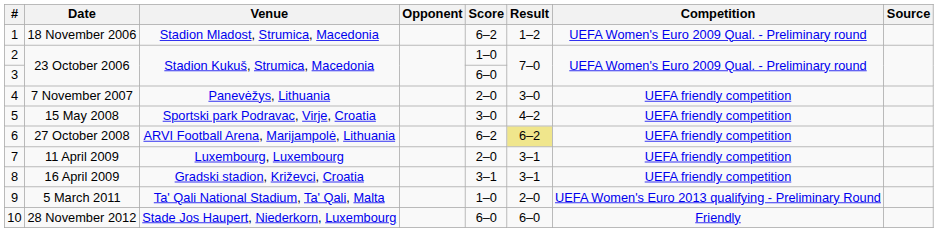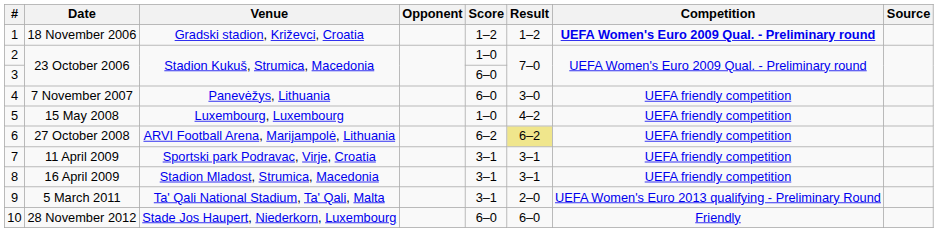 <table class="wikitable" style="text-align:center;">
 <tr>
 <th>#</th>
 <th>Date</th>
 <th>Venue</th>
 <th>Opponent</th>
 <th>Score</th>
 <th>Result</th>
 <th>Competition</th>
 <th>Source</th>
 </tr>
 <tr>
 <td>1</td>
 <td>18 November 2006</td>
-<td><a href='#'>Stadion Mladost</a>, <a href='#'>Strumica</a>, <a href='#'>Macedonia</a></td>
+<td><a href='#'>Gradski stadion</a>, <a href='#'>Križevci</a>, <a href='#'>Croatia</a></td>
 <td></td>
-<td>6–2</td>
 <td>1–2</td>
-<td><a href='#'>UEFA Women's Euro 2009 Qual. - Preliminary round</a></td>
+<td>1–2</td>
+<td><strong><a href='#'>UEFA Women's Euro 2009 Qual. - Preliminary round</a></strong></td>
 <td></td>
 </tr>
 <tr>
 <td>2</td>
 <td rowspan=2>23 October 2006</td>
 <td rowspan=2><a href='#'>Stadion Kukuš</a>, <a href='#'>Strumica</a>, <a href='#'>Macedonia</a></td>
 <td rowspan=2></td>
 <td>1–0</td>
 <td rowspan=2>7–0</td>
 <td rowspan=2><a href='#'>UEFA Women's Euro 2009 Qual. - Preliminary round</a></td>
 <td rowspan=2></td>
 </tr>
 <tr>
 <td>3</td>
 <td>6–0</td>
 </tr>
 <tr>
 <td>4</td>
 <td>7 November 2007</td>
 <td><a href='#'>Panevėžys</a>, <a href='#'>Lithuania</a></td>
 <td></td>
-<td>2–0</td>
+<td>6–0</td>
 <td>3–0</td>
 <td><a href='#'>UEFA friendly competition</a></td>
 <td></td>
 </tr>
 <tr>
 <td>5</td>
 <td>15 May 2008</td>
-<td><a href='#'>Sportski park Podravac</a>, <a href='#'>Virje</a>, <a href='#'>Croatia</a></td>
+<td><a href='#'>Luxembourg</a>, <a href='#'>Luxembourg</a></td>
 <td></td>
-<td>3–0</td>
+<td>1–0</td>
 <td>4–2</td>
 <td><a href='#'>UEFA friendly competition</a></td>
 <td></td>
 </tr>
 <tr>
 <td>6</td>
 <td>27 October 2008</td>
 <td><a href='#'>ARVI Football Arena</a>, <a href='#'>Marijampolė</a>, <a href='#'>Lithuania</a></td>
 <td></td>
 <td>6–2</td>
 <td style="background: khaki;">6–2</td>
 <td><a href='#'>UEFA friendly competition</a></td>
 <td></td>
 </tr>
 <tr>
 <td>7</td>
 <td>11 April 2009</td>
-<td><a href='#'>Luxembourg</a>, <a href='#'>Luxembourg</a></td>
+<td><a href='#'>Sportski park Podravac</a>, <a href='#'>Virje</a>, <a href='#'>Croatia</a></td>
 <td></td>
-<td>2–0</td>
+<td>3–1</td>
 <td>3–1</td>
 <td><a href='#'>UEFA friendly competition</a></td>
 <td></td>
 </tr>
 <tr>
 <td>8</td>
 <td>16 April 2009</td>
-<td><a href='#'>Gradski stadion</a>, <a href='#'>Križevci</a>, <a href='#'>Croatia</a></td>
+<td><a href='#'>Stadion Mladost</a>, <a href='#'>Strumica</a>, <a href='#'>Macedonia</a></td>
 <td></td>
 <td>3–1</td>
 <td>3–1</td>
 <td><a href='#'>UEFA friendly competition</a></td>
 <td></td>
 </tr>
 <tr>
 <td>9</td>
 <td>5 March 2011</td>
 <td><a href='#'>Ta' Qali National Stadium</a>, <a href='#'>Ta' Qali</a>, <a href='#'>Malta</a></td>
 <td></td>
-<td>1–0</td>
+<td>3–1</td>
 <td>2–0</td>
 <td><a href='#'>UEFA Women's Euro 2013 qualifying - Preliminary Round</a></td>
 <td></td>
 </tr>
 <tr>
 <td>10</td>
 <td>28 November 2012</td>
 <td><a href='#'>Stade Jos Haupert</a>, <a href='#'>Niederkorn</a>, <a href='#'>Luxembourg</a></td>
 <td></td>
 <td>6–0</td>
 <td>6–0</td>
 <td><a href='#'>Friendly</a></td>
 <td></td>
 </tr>
 </table>
